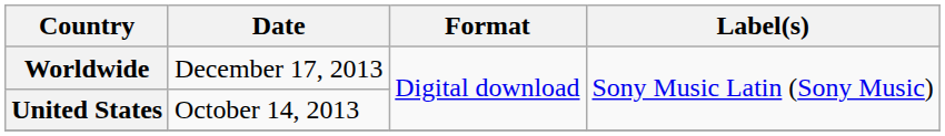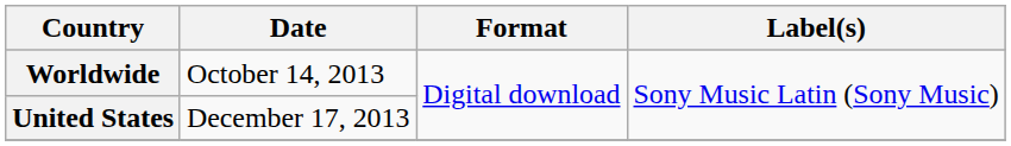 <table class="wikitable plainrowheaders">
 <tr>
 <th>Country</th>
 <th>Date</th>
 <th>Format</th>
 <th>Label(s)</th>
 </tr>
 <tr>
 <th scope="row">Worldwide</th>
-<td>December 17, 2013</td>
+<td>October 14, 2013</td>
 <td rowspan="2"><a href='#'>Digital download</a></td>
 <td rowspan="2"><a href='#'>Sony Music Latin</a> (<a href='#'>Sony Music</a>)</td>
 </tr>
 <tr>
 <th scope="row">United States</th>
-<td>October 14, 2013</td>
+<td>December 17, 2013</td>
 </tr>
 <tr>
 </tr>
 </table>
